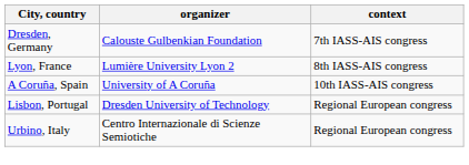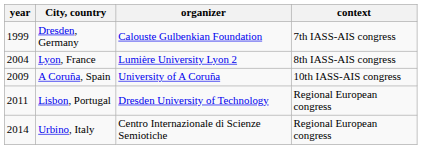 <table class="wikitable">
 <tr>
+<th width="40">year</th>
 <th width="120">City, country</th>
 <th width="280">organizer</th>
 <th width="200">context</th>
 </tr>
 <tr>
+<td>1999</td>
 <td><a href='#'>Dresden</a>, Germany</td>
 <td><a href='#'>Calouste Gulbenkian Foundation</a></td>
 <td>7th IASS-AIS congress</td>
 </tr>
 <tr>
+<td>2004</td>
 <td><a href='#'>Lyon</a>, France</td>
 <td><a href='#'>Lumière University Lyon 2</a></td>
 <td>8th IASS-AIS congress</td>
 </tr>
 <tr>
+<td>2009</td>
 <td><a href='#'>A Coruña</a>, Spain</td>
 <td><a href='#'>University of A Coruña</a></td>
 <td>10th IASS-AIS congress</td>
 </tr>
 <tr>
+<td>2011</td>
 <td><a href='#'>Lisbon</a>, Portugal</td>
 <td><a href='#'>Dresden University of Technology</a></td>
 <td>Regional European congress</td>
 </tr>
 <tr>
+<td>2014</td>
 <td><a href='#'>Urbino</a>, Italy</td>
 <td>Centro Internazionale di Scienze Semiotiche</td>
 <td>Regional European congress</td>
 </tr>
 </table>
